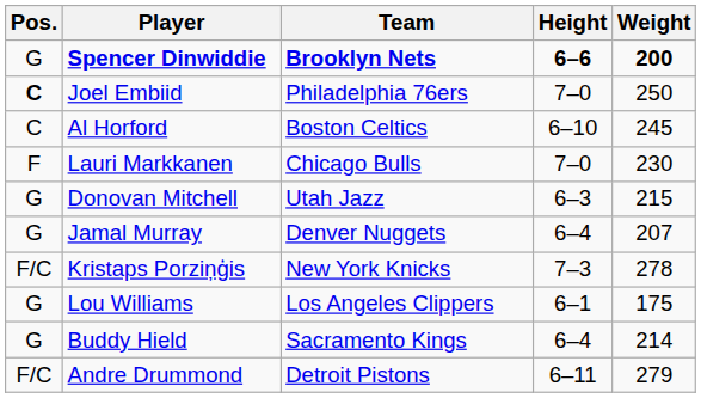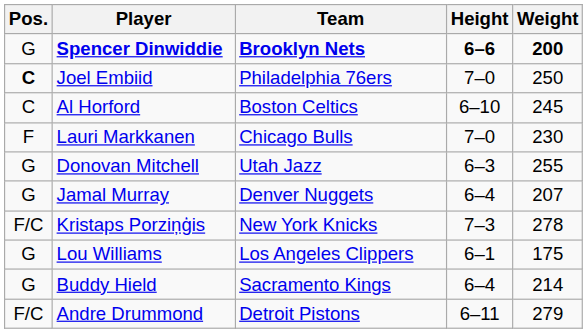 <table class="wikitable">
 <tr>
 <th>Pos.</th>
 <th style="width:150px;">Player</th>
 <th style="width:175px;">Team</th>
 <th>Height</th>
 <th>Weight</th>
 </tr>
 <tr>
 <td style="text-align:center;">G</td>
 <td><strong><a href='#'>Spencer Dinwiddie</a></strong></td>
 <td><strong><a href='#'>Brooklyn Nets</a></strong></td>
 <td style="text-align:center;"><strong>6–6</strong></td>
 <td style="text-align:center;"><strong>200</strong></td>
 </tr>
 <tr>
 <td style="text-align:center;"><strong>C</strong></td>
 <td><a href='#'>Joel Embiid</a></td>
 <td><a href='#'>Philadelphia 76ers</a></td>
 <td style="text-align:center;">7–0</td>
 <td style="text-align:center;">250</td>
 </tr>
 <tr>
 <td style="text-align:center;">C</td>
 <td><a href='#'>Al Horford</a></td>
 <td><a href='#'>Boston Celtics</a></td>
 <td style="text-align:center;">6–10</td>
 <td style="text-align:center;">245</td>
 </tr>
 <tr>
 <td style="text-align:center;">F</td>
 <td><a href='#'>Lauri Markkanen</a></td>
 <td><a href='#'>Chicago Bulls</a></td>
 <td style="text-align:center;">7–0</td>
 <td style="text-align:center;">230</td>
 </tr>
 <tr>
 <td style="text-align:center;">G</td>
 <td><a href='#'>Donovan Mitchell</a></td>
 <td><a href='#'>Utah Jazz</a></td>
 <td style="text-align:center;">6–3</td>
-<td style="text-align:center;">215</td>
+<td style="text-align:center;">255</td>
 </tr>
 <tr>
 <td style="text-align:center;">G</td>
 <td><a href='#'>Jamal Murray</a></td>
 <td><a href='#'>Denver Nuggets</a></td>
 <td style="text-align:center;">6–4</td>
 <td style="text-align:center;">207</td>
 </tr>
 <tr>
 <td style="text-align:center;">F/C</td>
 <td><a href='#'>Kristaps Porziņģis</a></td>
 <td><a href='#'>New York Knicks</a></td>
 <td style="text-align:center;">7–3</td>
 <td style="text-align:center;">278</td>
 </tr>
 <tr>
 <td style="text-align:center;">G</td>
 <td><a href='#'>Lou Williams</a></td>
 <td><a href='#'>Los Angeles Clippers</a></td>
 <td style="text-align:center;">6–1</td>
 <td style="text-align:center;">175</td>
 </tr>
 <tr>
 <td style="text-align:center;">G</td>
 <td><a href='#'>Buddy Hield</a></td>
 <td><a href='#'>Sacramento Kings</a></td>
 <td style="text-align:center;">6–4</td>
 <td style="text-align:center;">214</td>
 </tr>
 <tr>
 <td style="text-align:center;">F/C</td>
 <td><a href='#'>Andre Drummond</a></td>
 <td><a href='#'>Detroit Pistons</a></td>
 <td style="text-align:center;">6–11</td>
 <td style="text-align:center;">279</td>
 </tr>
 </table>
